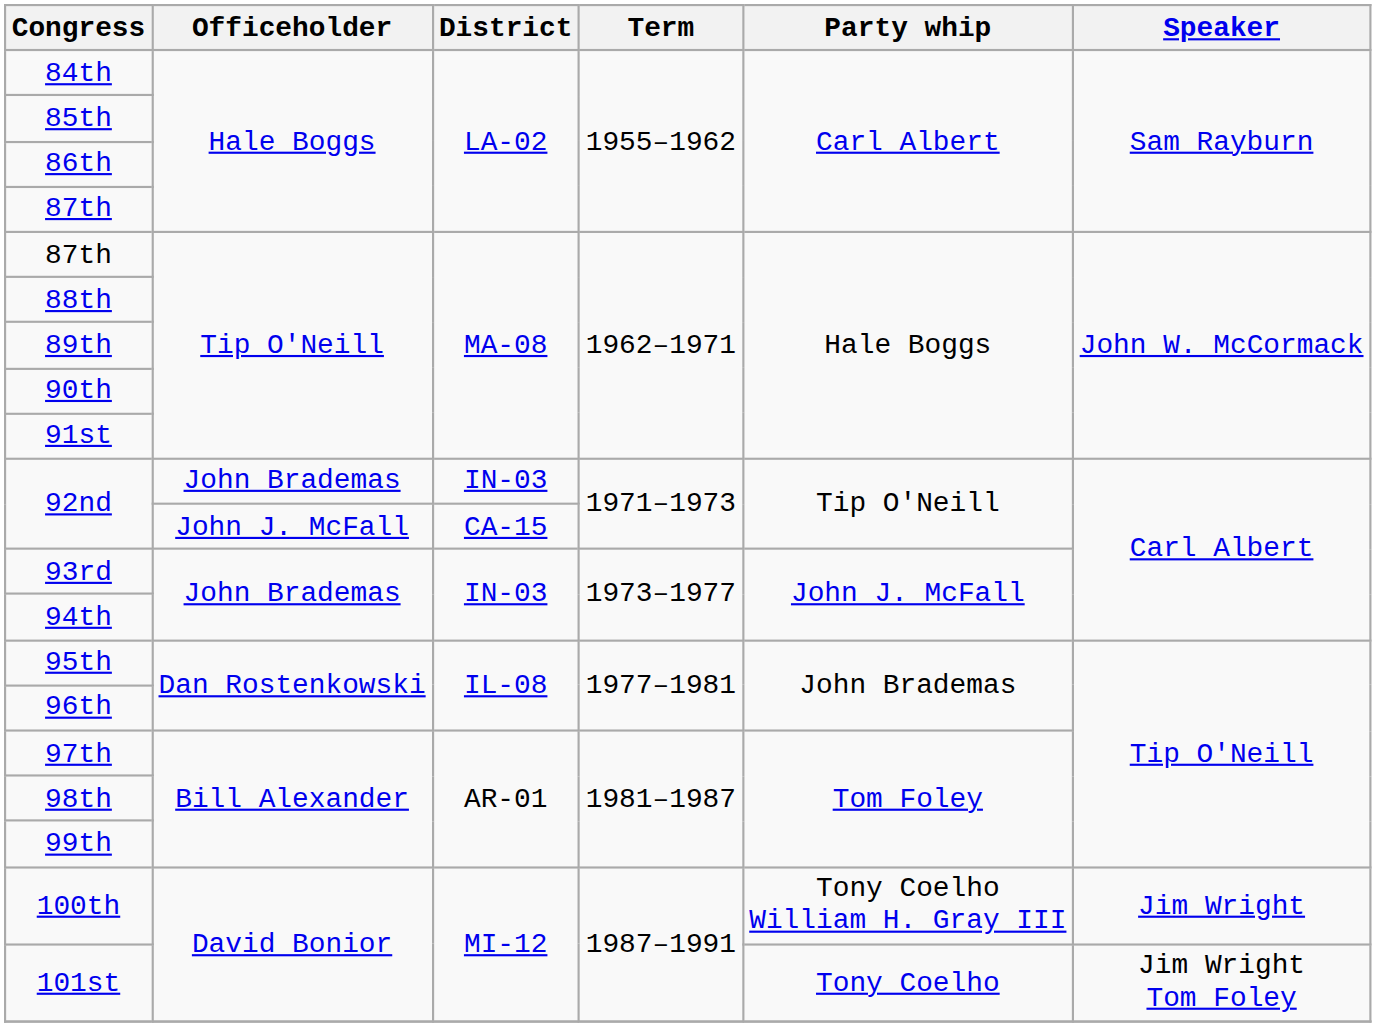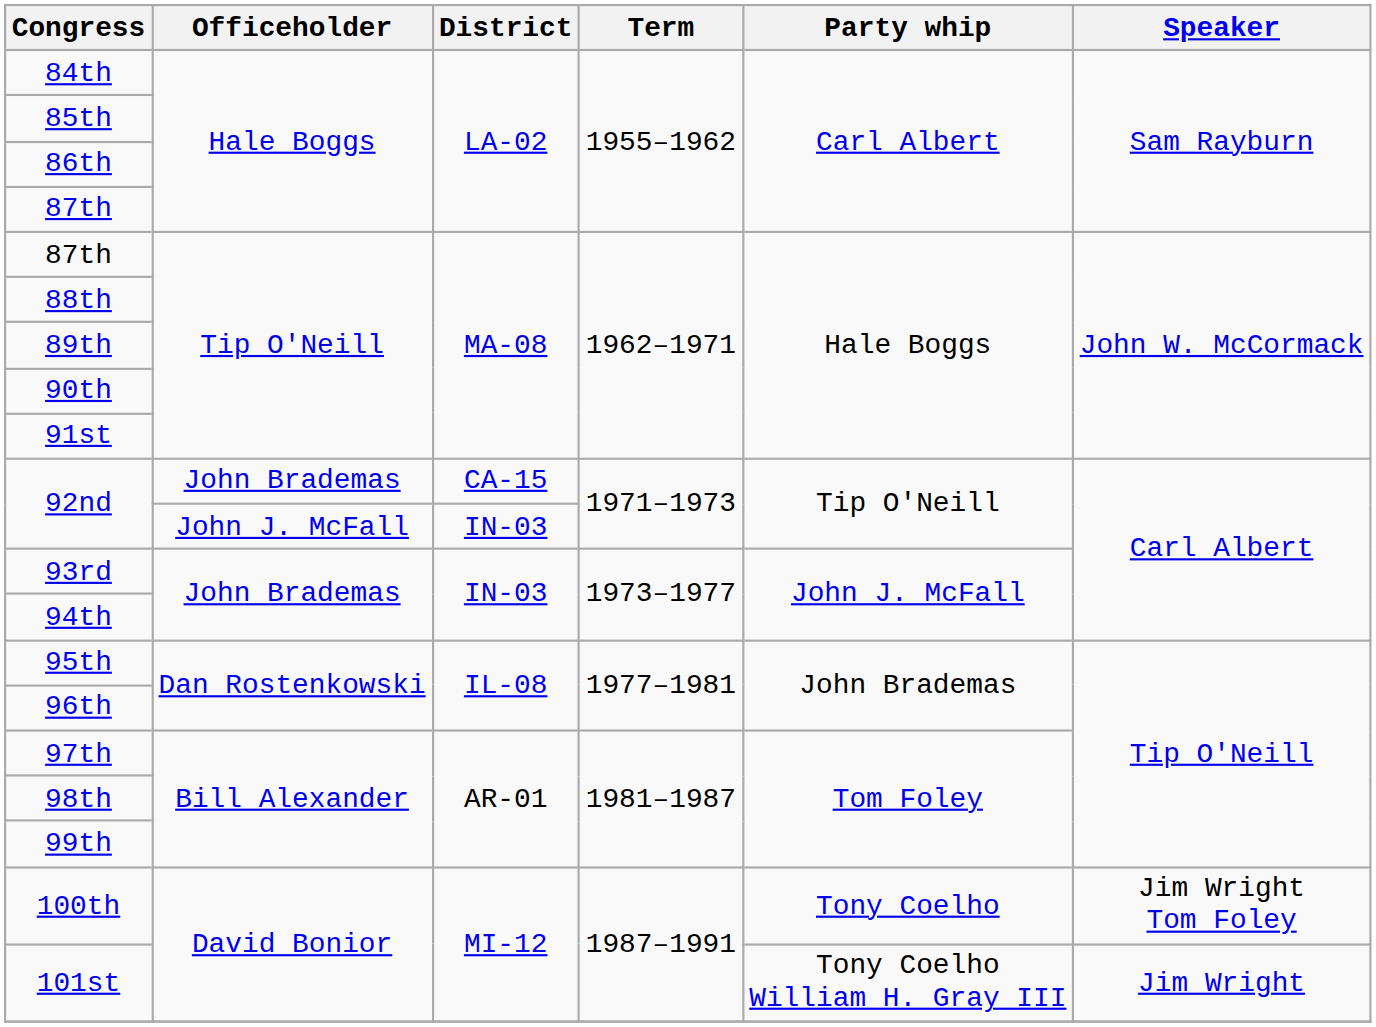 <table class="wikitable sortable" style="text-align:center">
 <tr>
 <th>Congress</th>
 <th>Officeholder</th>
 <th>District</th>
 <th>Term</th>
 <th>Party whip</th>
 <th><a href='#'>Speaker</a></th>
 </tr>
 <tr>
 <td><a href='#'>84th</a></td>
 <td rowspan=4><a href='#'>Hale Boggs</a></td>
 <td rowspan=4><a href='#'>LA-02</a></td>
 <td rowspan=4>1955–1962</td>
 <td rowspan=4><a href='#'>Carl Albert</a></td>
 <td rowspan=4 ><a href='#'>Sam Rayburn</a><br></td>
 </tr>
 <tr>
 <td><a href='#'>85th</a></td>
 </tr>
 <tr>
 <td><a href='#'>86th</a></td>
 </tr>
 <tr>
 <td><a href='#'>87th</a></td>
 </tr>
 <tr>
 <td>87th</td>
 <td rowspan=5><a href='#'>Tip O'Neill</a></td>
 <td rowspan=5><a href='#'>MA-08</a></td>
 <td rowspan=5>1962–1971</td>
 <td rowspan=5>Hale Boggs</td>
 <td rowspan=5 ><a href='#'>John W. McCormack</a><br></td>
 </tr>
 <tr>
 <td><a href='#'>88th</a></td>
 </tr>
 <tr>
 <td><a href='#'>89th</a></td>
 </tr>
 <tr>
 <td><a href='#'>90th</a></td>
 </tr>
 <tr>
 <td><a href='#'>91st</a></td>
 </tr>
 <tr>
 <td rowspan=2><a href='#'>92nd</a></td>
 <td><a href='#'>John Brademas</a></td>
-<td><a href='#'>IN-03</a></td>
+<td><a href='#'>CA-15</a></td>
 <td rowspan=2>1971–1973</td>
 <td rowspan=2>Tip O'Neill</td>
 <td rowspan=4 ><a href='#'>Carl Albert</a><br></td>
 </tr>
 <tr>
 <td><a href='#'>John J. McFall</a></td>
-<td><a href='#'>CA-15</a></td>
+<td><a href='#'>IN-03</a></td>
 </tr>
 <tr>
 <td><a href='#'>93rd</a></td>
 <td rowspan=2><a href='#'>John Brademas</a></td>
 <td rowspan=2><a href='#'>IN-03</a></td>
 <td rowspan=2>1973–1977</td>
 <td rowspan=2><a href='#'>John J. McFall</a></td>
 </tr>
 <tr>
 <td><a href='#'>94th</a></td>
 </tr>
 <tr>
 <td><a href='#'>95th</a></td>
 <td rowspan=2><a href='#'>Dan Rostenkowski</a></td>
 <td rowspan=2><a href='#'>IL-08</a></td>
 <td rowspan=2>1977–1981</td>
 <td rowspan=2>John Brademas</td>
 <td rowspan=5 ><a href='#'>Tip O'Neill</a><br></td>
 </tr>
 <tr>
 <td><a href='#'>96th</a></td>
 </tr>
 <tr>
 <td><a href='#'>97th</a></td>
 <td rowspan=3><a href='#'>Bill Alexander</a></td>
 <td rowspan=3>AR-01</td>
 <td rowspan=3>1981–1987</td>
 <td rowspan=3><a href='#'>Tom Foley</a></td>
 </tr>
 <tr>
 <td><a href='#'>98th</a></td>
 </tr>
 <tr>
 <td><a href='#'>99th</a></td>
 </tr>
 <tr>
 <td><a href='#'>100th</a></td>
 <td rowspan=2><a href='#'>David Bonior</a></td>
 <td rowspan=2><a href='#'>MI-12</a></td>
 <td rowspan=2>1987–1991</td>
+<td><a href='#'>Tony Coelho</a></td>
+<td>Jim Wright <br><a href='#'>Tom Foley</a>  <br></td>
+</tr>
+<tr>
+<td><a href='#'>101st</a></td>
 <td>Tony Coelho <br><a href='#'>William H. Gray III</a> </td>
 <td><a href='#'>Jim Wright</a><br></td>
 </tr>
 <tr>
-<td><a href='#'>101st</a></td>
-<td><a href='#'>Tony Coelho</a></td>
-<td>Jim Wright <br><a href='#'>Tom Foley</a>  <br></td>
-</tr>
-<tr>
 </tr>
 </table>
